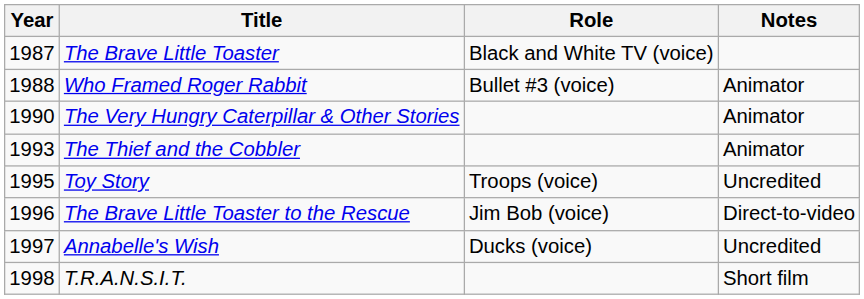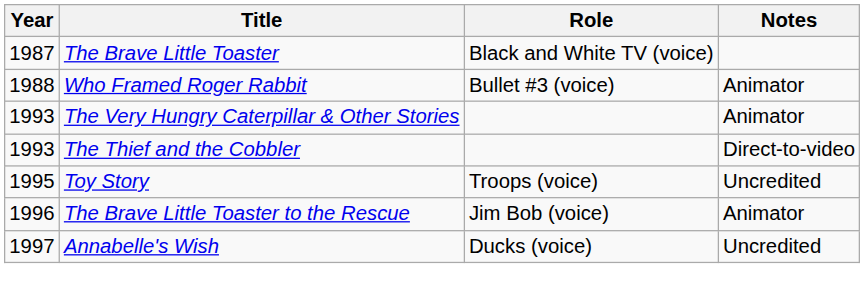 <table class="wikitable sortable">
 <tr>
 <th>Year</th>
 <th>Title</th>
 <th>Role</th>
 <th>Notes</th>
 </tr>
 <tr>
 <td>1987</td>
 <td><em><a href='#'>The Brave Little Toaster</a></em></td>
 <td>Black and White TV (voice)</td>
 <td></td>
 </tr>
 <tr>
 <td>1988</td>
 <td><em><a href='#'>Who Framed Roger Rabbit</a></em></td>
 <td>Bullet #3 (voice)</td>
 <td>Animator</td>
 </tr>
 <tr>
-<td>1990</td>
+<td>1993</td>
 <td><em><a href='#'>The Very Hungry Caterpillar & Other Stories</a></em></td>
 <td></td>
 <td>Animator</td>
 </tr>
 <tr>
 <td>1993</td>
 <td><em><a href='#'>The Thief and the Cobbler</a></em></td>
 <td></td>
-<td>Animator</td>
+<td>Direct-to-video</td>
 </tr>
 <tr>
 <td>1995</td>
 <td><em><a href='#'>Toy Story</a></em></td>
 <td>Troops (voice)</td>
 <td>Uncredited</td>
 </tr>
 <tr>
 <td>1996</td>
 <td><em><a href='#'>The Brave Little Toaster to the Rescue</a></em></td>
 <td>Jim Bob (voice)</td>
-<td>Direct-to-video</td>
+<td>Animator</td>
 </tr>
 <tr>
 <td>1997</td>
 <td><em><a href='#'>Annabelle's Wish</a></em></td>
 <td>Ducks (voice)</td>
 <td>Uncredited</td>
 </tr>
-<tr>
-<td>1998</td>
-<td><em>T.R.A.N.S.I.T.</em></td>
-<td></td>
-<td>Short film</td>
-</tr>
 </table>
